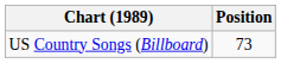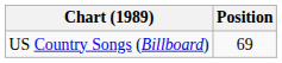 <table class="wikitable sortable">
 <tr>
 <th scope="col">Chart (1989)</th>
 <th scope="col">Position</th>
 </tr>
 <tr>
 <td>US <a href='#'>Country Songs</a> (<em><a href='#'>Billboard</a></em>)</td>
-<td align="center">73</td>
+<td align="center">69</td>
 </tr>
 </table>
